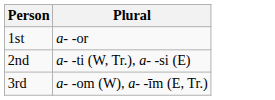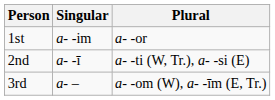 <table class="wikitable">
 <tr>
 <th>Person</th>
+<th>Singular</th>
 <th>Plural</th>
 </tr>
 <tr>
 <td>1st</td>
+<td><em>a-</em> -im</td>
 <td><em>a-</em> -or</td>
 </tr>
 <tr>
 <td>2nd</td>
+<td><em>a-</em> -ī</td>
 <td><em>a-</em> -ti (W, Tr.), <em>a-</em> -si (E)</td>
 </tr>
 <tr>
 <td>3rd</td>
+<td><em>a-</em> –</td>
 <td><em>a-</em> -om (W), <em>a-</em> -īm (E, Tr.)</td>
 </tr>
 </table>
